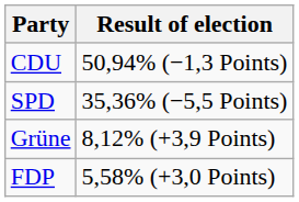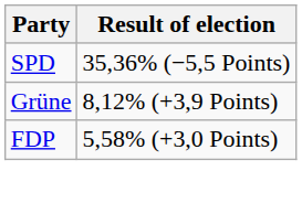 <table class="wikitable">
 <tr>
 <th>Party</th>
 <th>Result of election</th>
-</tr>
-<tr>
-<td><a href='#'>CDU</a></td>
-<td>50,94% (−1,3 Points)</td>
 </tr>
 <tr>
 <td><a href='#'>SPD</a></td>
 <td>35,36% (−5,5 Points)</td>
 </tr>
 <tr>
 <td><a href='#'>Grüne</a></td>
 <td>8,12% (+3,9 Points)</td>
 </tr>
 <tr>
 <td><a href='#'>FDP</a></td>
 <td>5,58% (+3,0 Points)</td>
 </tr>
 </table>
